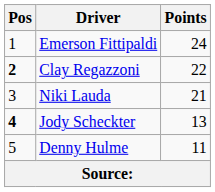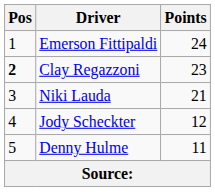 <table class="wikitable" style="font-size: 95%;">
 <tr>
 <th>Pos</th>
 <th>Driver</th>
 <th>Points</th>
 </tr>
 <tr>
 <td>1</td>
 <td> <a href='#'>Emerson Fittipaldi</a></td>
 <td align="right">24</td>
 </tr>
 <tr>
 <td><strong>2</strong></td>
 <td> <a href='#'>Clay Regazzoni</a></td>
-<td align="right">22</td>
+<td align="right">23</td>
 </tr>
 <tr>
 <td>3</td>
 <td> <a href='#'>Niki Lauda</a></td>
 <td align="right">21</td>
 </tr>
 <tr>
-<td><strong>4</strong></td>
+<td>4</td>
 <td> <a href='#'>Jody Scheckter</a></td>
-<td align="right">13</td>
+<td align="right">12</td>
 </tr>
 <tr>
 <td>5</td>
 <td> <a href='#'>Denny Hulme</a></td>
 <td align="right">11</td>
 </tr>
 <tr>
 <th colspan=4>Source: </th>
 </tr>
 </table>
